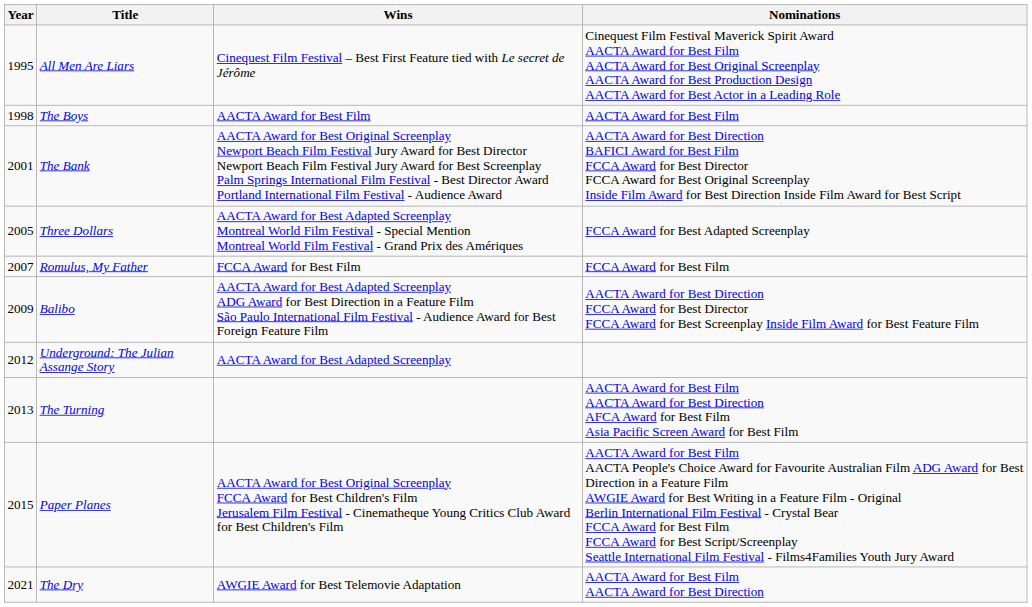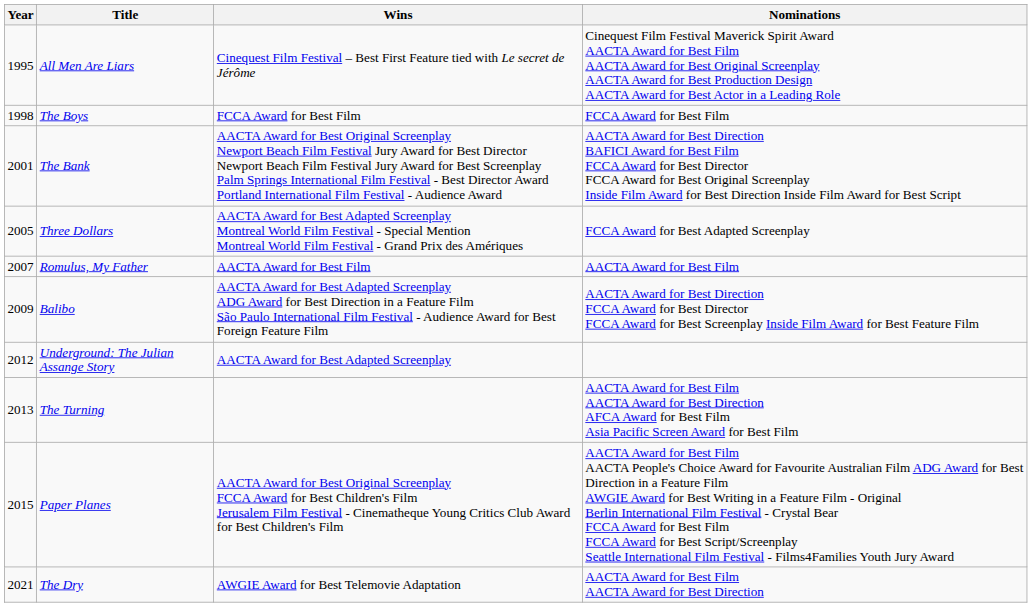 <table class="wikitable">
 <tr>
 <th>Year</th>
 <th>Title</th>
 <th>Wins</th>
 <th>Nominations</th>
 </tr>
 <tr>
 <td>1995</td>
 <td><em><a href='#'>All Men Are Liars</a></em></td>
 <td><a href='#'>Cinequest Film Festival</a> – Best First Feature tied with <em>Le secret de Jérôme</em></td>
 <td>Cinequest Film Festival Maverick Spirit Award<br><a href='#'>AACTA Award for Best Film</a><br><a href='#'>AACTA Award for Best Original Screenplay</a><br><a href='#'>AACTA Award for Best Production Design</a><br><a href='#'>AACTA Award for Best Actor in a Leading Role</a></td>
 </tr>
 <tr>
 <td>1998</td>
 <td><em><a href='#'>The Boys</a></em></td>
-<td><a href='#'>AACTA Award for Best Film</a></td>
-<td><a href='#'>AACTA Award for Best Film</a></td>
+<td><a href='#'>FCCA Award</a> for Best Film</td>
+<td><a href='#'>FCCA Award</a> for Best Film</td>
 </tr>
 <tr>
 <td>2001</td>
 <td><em><a href='#'>The Bank</a></em></td>
 <td><a href='#'>AACTA Award for Best Original Screenplay</a><br><a href='#'>Newport Beach Film Festival</a> Jury Award for Best Director<br>Newport Beach Film Festival Jury Award for Best Screenplay<br><a href='#'>Palm Springs International Film Festival</a> - Best Director Award<br><a href='#'>Portland International Film Festival</a> - Audience Award</td>
 <td><a href='#'>AACTA Award for Best Direction</a><br><a href='#'>BAFICI Award for Best Film</a><br><a href='#'>FCCA Award</a> for Best Director<br>FCCA Award for Best Original Screenplay<br><a href='#'>Inside Film Award</a> for Best Direction Inside Film Award for Best Script</td>
 </tr>
 <tr>
 <td>2005</td>
 <td><em><a href='#'>Three Dollars</a></em></td>
 <td><a href='#'>AACTA Award for Best Adapted Screenplay</a><br><a href='#'>Montreal World Film Festival</a> - Special Mention<br><a href='#'>Montreal World Film Festival</a> - Grand Prix des Amériques</td>
 <td><a href='#'>FCCA Award</a> for Best Adapted Screenplay</td>
 </tr>
 <tr>
 <td>2007</td>
 <td><em><a href='#'>Romulus, My Father</a></em></td>
-<td><a href='#'>FCCA Award</a> for Best Film</td>
-<td><a href='#'>FCCA Award</a> for Best Film</td>
+<td><a href='#'>AACTA Award for Best Film</a></td>
+<td><a href='#'>AACTA Award for Best Film</a></td>
 </tr>
 <tr>
 <td>2009</td>
 <td><em><a href='#'>Balibo</a></em></td>
 <td><a href='#'>AACTA Award for Best Adapted Screenplay</a><br><a href='#'>ADG Award</a> for Best Direction in a Feature Film<br><a href='#'>São Paulo International Film Festival</a> - Audience Award for Best Foreign Feature Film</td>
 <td><a href='#'>AACTA Award for Best Direction</a><br><a href='#'>FCCA Award</a> for Best Director<br><a href='#'>FCCA Award</a> for Best Screenplay <a href='#'>Inside Film Award</a> for Best Feature Film</td>
 </tr>
 <tr>
 <td>2012</td>
 <td><em><a href='#'>Underground: The Julian Assange Story</a></em></td>
 <td><a href='#'>AACTA Award for Best Adapted Screenplay</a></td>
 </tr>
 <tr>
 <td>2013</td>
 <td><em><a href='#'>The Turning</a></em></td>
 <td></td>
 <td><a href='#'>AACTA Award for Best Film</a><br><a href='#'>AACTA Award for Best Direction</a><br><a href='#'>AFCA Award</a> for Best Film<br><a href='#'>Asia Pacific Screen Award</a> for Best Film</td>
 </tr>
 <tr>
 <td>2015</td>
 <td><em><a href='#'>Paper Planes</a></em></td>
 <td><a href='#'>AACTA Award for Best Original Screenplay</a><br><a href='#'>FCCA Award</a> for Best Children's Film<br><a href='#'>Jerusalem Film Festival</a> - Cinematheque Young Critics Club Award for Best Children's Film</td>
 <td><a href='#'>AACTA Award for Best Film</a><br>AACTA People's Choice Award for Favourite Australian Film <a href='#'>ADG Award</a> for Best Direction in a Feature Film<br><a href='#'>AWGIE Award</a> for Best Writing in a Feature Film - Original<br><a href='#'>Berlin International Film Festival</a> - Crystal Bear<br><a href='#'>FCCA Award</a> for Best Film<br><a href='#'>FCCA Award</a> for Best Script/Screenplay<br><a href='#'>Seattle International Film Festival</a> - Films4Families Youth Jury Award</td>
 </tr>
 <tr>
 <td>2021</td>
 <td><em><a href='#'>The Dry</a></em></td>
 <td><a href='#'>AWGIE Award</a> for Best Telemovie Adaptation</td>
 <td><a href='#'>AACTA Award for Best Film</a><br><a href='#'>AACTA Award for Best Direction</a></td>
 </tr>
 </table>
